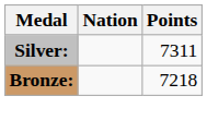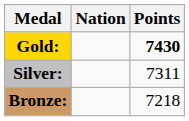 <table class="wikitable">
 <tr>
 <th>Medal</th>
 <th>Nation</th>
 <th>Points</th>
+</tr>
+<tr>
+<td style="text-align:center;background-color:gold;"><strong>Gold:</strong></td>
+<td></td>
+<td align="right"><strong>7430</strong></td>
 </tr>
 <tr>
 <td style="text-align:center;background-color:silver;"><strong>Silver:</strong></td>
 <td></td>
 <td align="right">7311</td>
 </tr>
 <tr>
 <td style="text-align:center;background-color:#CC9966;"><strong>Bronze:</strong></td>
 <td></td>
 <td align="right">7218</td>
 </tr>
 </table>
